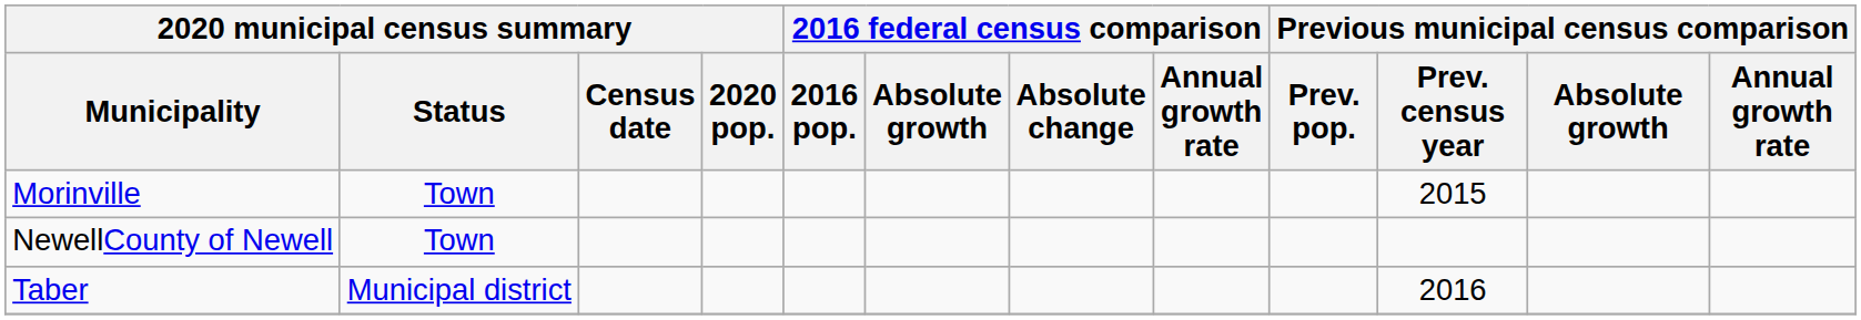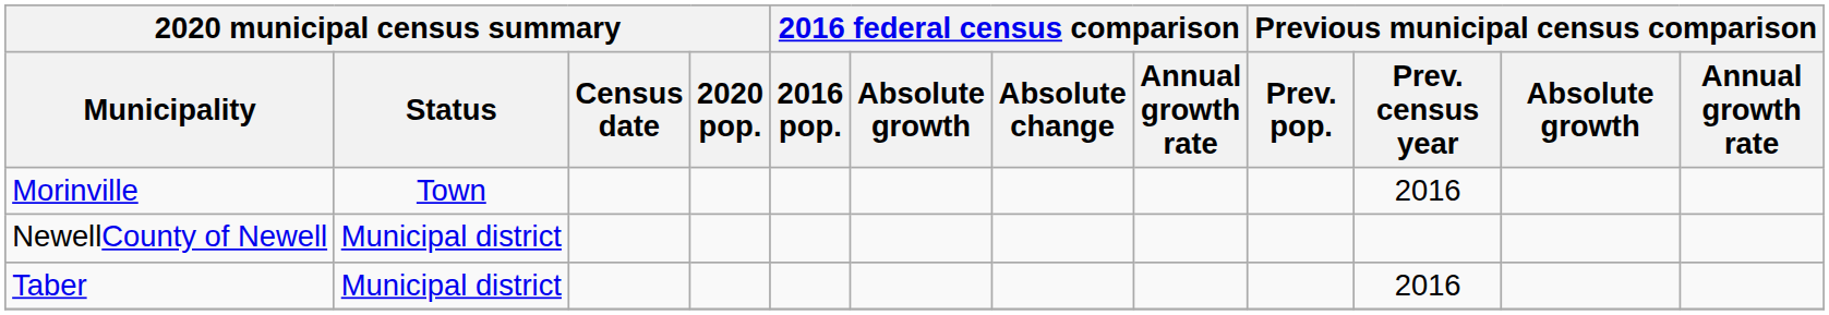 <table class="wikitable sortable">
 <tr>
 <th colspan=4 class=unsortable>2020 municipal census summary</th>
 <th colspan=4 class=unsortable><a href='#'>2016 federal census</a> comparison</th>
 <th colspan=4 class=unsortable>Previous municipal census comparison</th>
 </tr>
 <tr>
 <th>Municipality</th>
 <th>Status</th>
 <th>Census<br>date</th>
 <th>2020<br>pop.</th>
 <th>2016<br>pop.</th>
 <th>Absolute<br>growth</th>
 <th>Absolute<br>change</th>
 <th>Annual<br>growth<br>rate</th>
 <th>Prev.<br>pop.</th>
 <th>Prev.<br>census<br>year</th>
 <th>Absolute<br>growth</th>
 <th>Annual<br>growth<br>rate</th>
 </tr>
 <tr>
 <td scope=row><a href='#'>Morinville</a></td>
 <td align=center><a href='#'>Town</a></td>
 <td align=center></td>
 <td align=center></td>
 <td align=center></td>
 <td align=center></td>
 <td align=center></td>
 <td align=center></td>
 <td align=center></td>
-<td align=center>2015</td>
+<td align=center>2016</td>
 <td align=center></td>
 <td align=center></td>
 </tr>
 <tr>
 <td scope=row><span>Newell</span><a href='#'>County of Newell</a></td>
-<td align=center><a href='#'>Town</a></td>
+<td align=center><a href='#'>Municipal district</a></td>
 <td align=center></td>
 <td align=center></td>
 <td align=center></td>
 <td align=center></td>
 <td align=center></td>
 <td align=center></td>
 <td align=center></td>
 <td align=center></td>
 <td align=center></td>
 <td align=center></td>
 </tr>
 <tr>
 <td scope=row><a href='#'>Taber</a></td>
 <td align=center><a href='#'>Municipal district</a></td>
 <td align=center></td>
 <td align=center></td>
 <td align=center></td>
 <td align=center></td>
 <td align=center></td>
 <td align=center></td>
 <td align=center></td>
 <td align=center>2016</td>
 <td align=center></td>
 <td align=center></td>
 </tr>
 <tr>
 </tr>
 </table>
